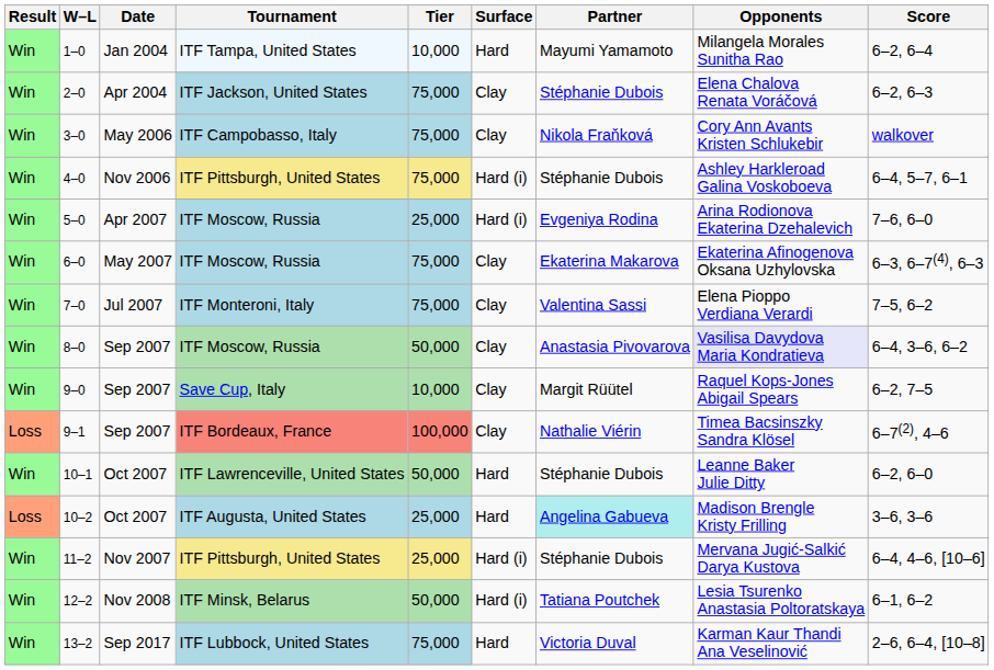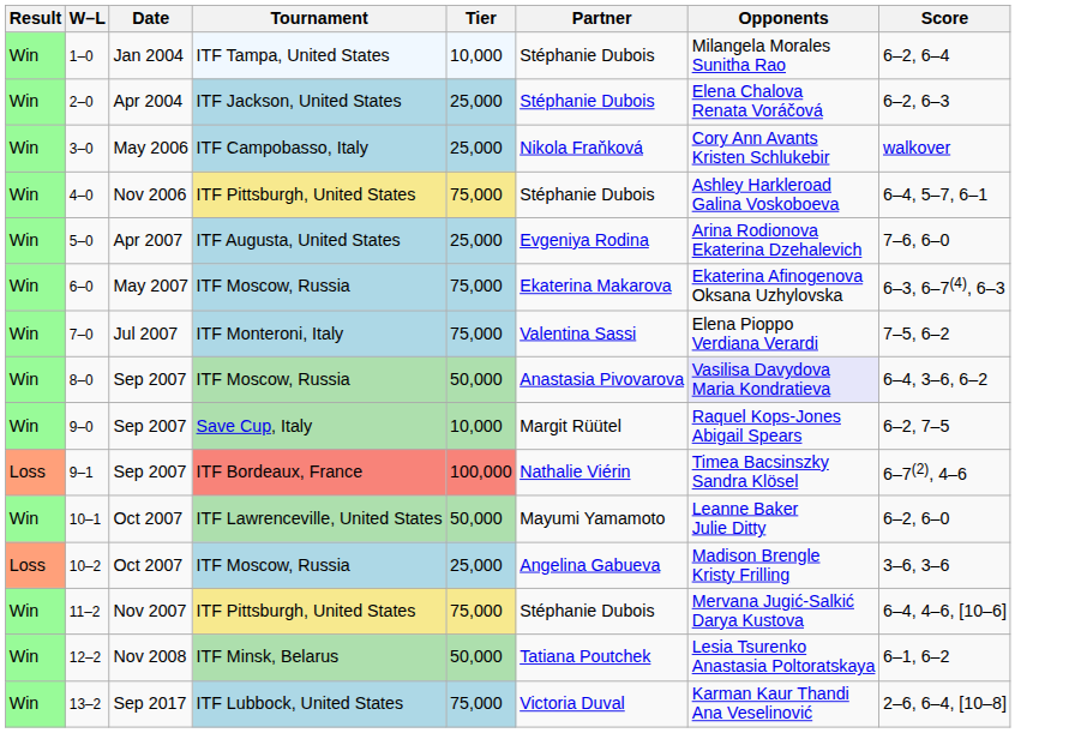 <table class="sortable wikitable">
 <tr>
 <th>Result</th>
 <th class="unsortable">W–L</th>
 <th>Date</th>
 <th>Tournament</th>
 <th>Tier</th>
-<th>Surface</th>
 <th>Partner</th>
 <th>Opponents</th>
 <th class="unsortable">Score</th>
 </tr>
 <tr>
 <td bgcolor=98FB98>Win</td>
 <td><small>1–0</small></td>
 <td>Jan 2004</td>
 <td bgcolor="#f0f8ff">ITF Tampa, United States</td>
 <td bgcolor="#f0f8ff">10,000</td>
-<td>Hard</td>
-<td> Mayumi Yamamoto</td>
+<td> Stéphanie Dubois</td>
 <td> Milangela Morales <br>  <a href='#'>Sunitha Rao</a></td>
 <td>6–2, 6–4</td>
 </tr>
 <tr>
 <td bgcolor=98FB98>Win</td>
 <td><small>2–0</small></td>
 <td>Apr 2004</td>
 <td style="background:lightblue;">ITF Jackson, United States</td>
-<td style="background:lightblue;">75,000</td>
-<td>Clay</td>
+<td style="background:lightblue;">25,000</td>
 <td> <a href='#'>Stéphanie Dubois</a></td>
 <td> <a href='#'>Elena Chalova</a> <br>  <a href='#'>Renata Voráčová</a></td>
 <td>6–2, 6–3</td>
 </tr>
 <tr>
 <td bgcolor=98FB98>Win</td>
 <td><small>3–0</small></td>
 <td>May 2006</td>
 <td style="background:lightblue;">ITF Campobasso, Italy</td>
-<td style="background:lightblue;">75,000</td>
-<td>Clay</td>
+<td style="background:lightblue;">25,000</td>
 <td> <a href='#'>Nikola Fraňková</a></td>
 <td> <a href='#'>Cory Ann Avants</a> <br>  <a href='#'>Kristen Schlukebir</a></td>
 <td><a href='#'>walkover</a></td>
 </tr>
 <tr>
 <td bgcolor=98FB98>Win</td>
 <td><small>4–0</small></td>
 <td>Nov 2006</td>
 <td style="background:#f7e98e;">ITF Pittsburgh, United States</td>
 <td style="background:#f7e98e;">75,000</td>
-<td>Hard (i)</td>
 <td> Stéphanie Dubois</td>
 <td> <a href='#'>Ashley Harkleroad</a> <br>  <a href='#'>Galina Voskoboeva</a></td>
 <td>6–4, 5–7, 6–1</td>
 </tr>
 <tr>
 <td bgcolor="98FB98">Win</td>
 <td><small>5–0</small></td>
 <td>Apr 2007</td>
-<td style="background:lightblue;">ITF Moscow, Russia</td>
+<td style="background:lightblue;">ITF Augusta, United States</td>
 <td style="background:lightblue;">25,000</td>
-<td>Hard (i)</td>
 <td> <a href='#'>Evgeniya Rodina</a></td>
 <td> <a href='#'>Arina Rodionova</a> <br>  <a href='#'>Ekaterina Dzehalevich</a></td>
 <td>7–6, 6–0</td>
 </tr>
 <tr>
 <td bgcolor="98FB98">Win</td>
 <td><small>6–0</small></td>
 <td>May 2007</td>
 <td style="background:lightblue;">ITF Moscow, Russia</td>
 <td style="background:lightblue;">75,000</td>
-<td>Clay</td>
 <td> <a href='#'>Ekaterina Makarova</a></td>
 <td> <a href='#'>Ekaterina Afinogenova</a> <br>  Oksana Uzhylovska</td>
 <td>6–3, 6–7<sup>(4)</sup>, 6–3</td>
 </tr>
 <tr>
 <td bgcolor="98FB98">Win</td>
 <td><small>7–0</small></td>
 <td>Jul 2007</td>
 <td style="background:lightblue;">ITF Monteroni, Italy</td>
 <td style="background:lightblue;">75,000</td>
-<td>Clay</td>
 <td> <a href='#'>Valentina Sassi</a></td>
 <td> Elena Pioppo <br>  <a href='#'>Verdiana Verardi</a></td>
 <td>7–5, 6–2</td>
 </tr>
 <tr>
 <td bgcolor="98FB98">Win</td>
 <td><small>8–0</small></td>
 <td>Sep 2007</td>
 <td style="background:#addfad;">ITF Moscow, Russia</td>
 <td style="background:#addfad;">50,000</td>
-<td>Clay</td>
 <td> <a href='#'>Anastasia Pivovarova</a></td>
 <td style="background: lavender;"> <a href='#'>Vasilisa Davydova</a> <br>  <a href='#'>Maria Kondratieva</a></td>
 <td>6–4, 3–6, 6–2</td>
 </tr>
 <tr>
 <td bgcolor="98FB98">Win</td>
 <td><small>9–0</small></td>
 <td>Sep 2007</td>
 <td style="background:#addfad;"><a href='#'>Save Cup</a>, Italy</td>
 <td style="background:#addfad;">10,000</td>
-<td>Clay</td>
 <td> Margit Rüütel</td>
 <td> <a href='#'>Raquel Kops-Jones</a> <br>  <a href='#'>Abigail Spears</a></td>
 <td>6–2, 7–5</td>
 </tr>
 <tr>
 <td bgcolor="FFA07A">Loss</td>
 <td><small>9–1</small></td>
 <td>Sep 2007</td>
 <td style="background:#f88379;">ITF Bordeaux, France</td>
 <td style="background:#f88379;">100,000</td>
-<td>Clay</td>
 <td> <a href='#'>Nathalie Viérin</a></td>
 <td> <a href='#'>Timea Bacsinszky</a> <br>  <a href='#'>Sandra Klösel</a></td>
 <td>6–7<sup>(2)</sup>, 4–6</td>
 </tr>
 <tr>
 <td bgcolor="98FB98">Win</td>
 <td><small>10–1</small></td>
 <td>Oct 2007</td>
 <td style="background:#addfad;">ITF Lawrenceville, United States</td>
 <td style="background:#addfad;">50,000</td>
-<td>Hard</td>
-<td> Stéphanie Dubois</td>
+<td> Mayumi Yamamoto</td>
 <td> <a href='#'>Leanne Baker</a> <br>  <a href='#'>Julie Ditty</a></td>
 <td>6–2, 6–0</td>
 </tr>
 <tr>
 <td style="background:#ffa07a;">Loss</td>
 <td><small>10–2</small></td>
 <td>Oct 2007</td>
-<td style="background:lightblue;">ITF Augusta, United States</td>
+<td style="background:lightblue;">ITF Moscow, Russia</td>
 <td style="background:lightblue;">25,000</td>
-<td>Hard</td>
-<td style="background: paleturquoise;"> <a href='#'>Angelina Gabueva</a></td>
+<td> <a href='#'>Angelina Gabueva</a></td>
 <td> <a href='#'>Madison Brengle</a> <br>  <a href='#'>Kristy Frilling</a></td>
 <td>3–6, 3–6</td>
 </tr>
 <tr>
 <td bgcolor="98FB98">Win</td>
 <td><small>11–2</small></td>
 <td>Nov 2007</td>
 <td style="background:#f7e98e;">ITF Pittsburgh, United States</td>
-<td style="background:#f7e98e;">25,000</td>
-<td>Hard (i)</td>
+<td style="background:#f7e98e;">75,000</td>
 <td> Stéphanie Dubois</td>
 <td> <a href='#'>Mervana Jugić-Salkić</a> <br>  <a href='#'>Darya Kustova</a></td>
 <td>6–4, 4–6, [10–6]</td>
 </tr>
 <tr>
 <td bgcolor="98FB98">Win</td>
 <td><small>12–2</small></td>
 <td>Nov 2008</td>
 <td style="background:#addfad;">ITF Minsk, Belarus</td>
 <td style="background:#addfad;">50,000</td>
-<td>Hard (i)</td>
 <td> <a href='#'>Tatiana Poutchek</a></td>
 <td> <a href='#'>Lesia Tsurenko</a> <br>  <a href='#'>Anastasia Poltoratskaya</a></td>
 <td>6–1, 6–2</td>
 </tr>
 <tr>
 <td bgcolor="98FB98">Win</td>
 <td><small>13–2</small></td>
 <td>Sep 2017</td>
 <td style="background:lightblue;">ITF Lubbock, United States</td>
 <td style="background:lightblue;">75,000</td>
-<td>Hard</td>
 <td> <a href='#'>Victoria Duval</a></td>
 <td> <a href='#'>Karman Kaur Thandi</a> <br>  <a href='#'>Ana Veselinović</a></td>
 <td>2–6, 6–4, [10–8]</td>
 </tr>
 </table>
